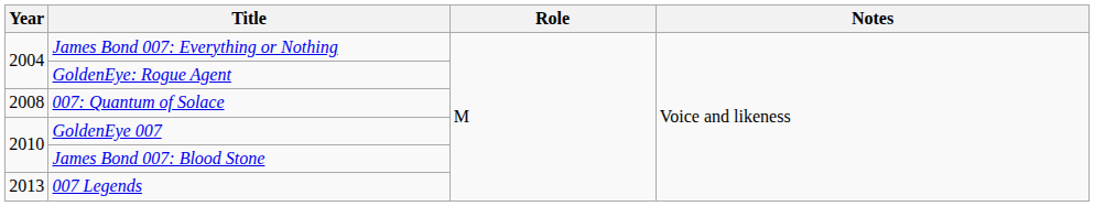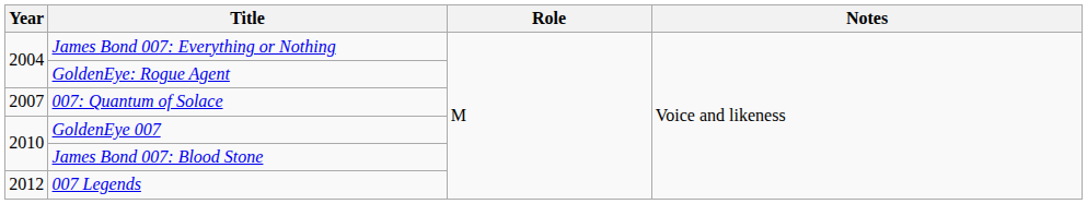 <table class="wikitable sortable unsortable">
 <tr>
 <th width=4%>Year</th>
 <th width=37%>Title</th>
 <th width=19%>Role</th>
 <th width=40%>Notes</th>
 </tr>
 <tr>
 <td rowspan=2>2004</td>
 <td><em><a href='#'>James Bond 007: Everything or Nothing</a></em></td>
 <td rowspan=6>M</td>
 <td rowspan=6>Voice and likeness</td>
 </tr>
 <tr>
 <td><em><a href='#'>GoldenEye: Rogue Agent</a></em></td>
 </tr>
 <tr>
-<td>2008</td>
+<td>2007</td>
 <td><em><a href='#'>007: Quantum of Solace</a></em></td>
 </tr>
 <tr>
 <td rowspan=2>2010</td>
 <td><em><a href='#'>GoldenEye 007</a></em></td>
 </tr>
 <tr>
 <td><em><a href='#'>James Bond 007: Blood Stone</a></em></td>
 </tr>
 <tr>
-<td>2013</td>
+<td>2012</td>
 <td><em><a href='#'>007 Legends</a></em></td>
 </tr>
 </table>
